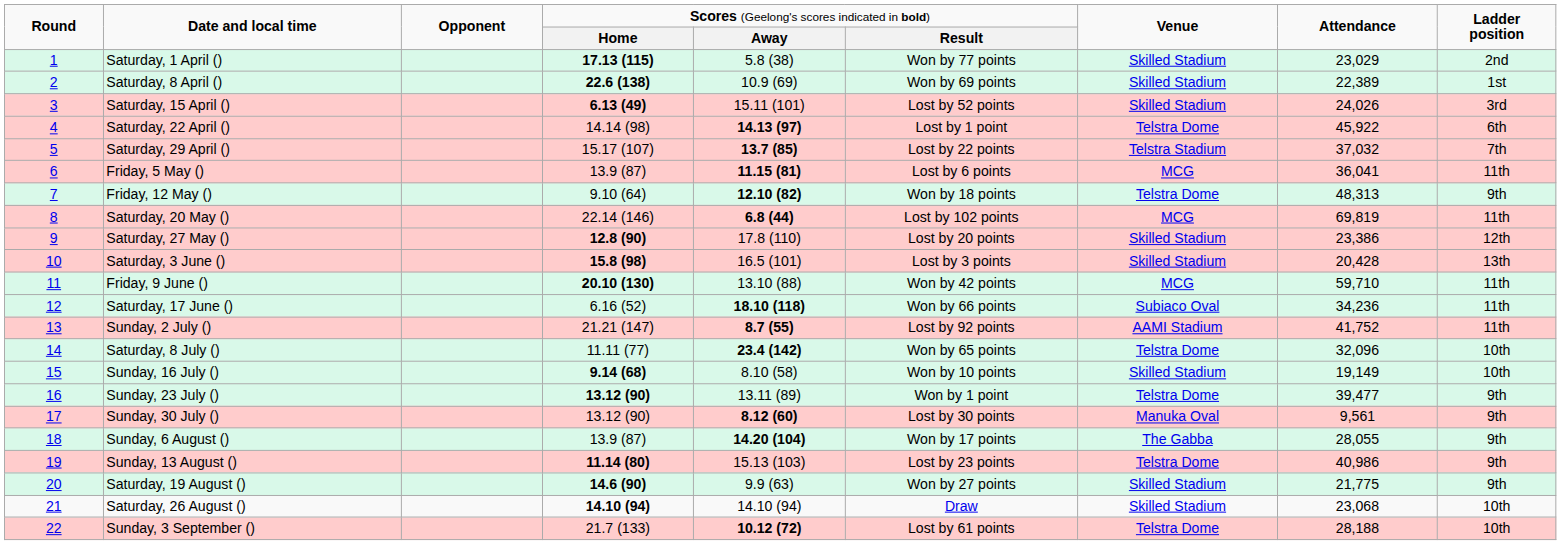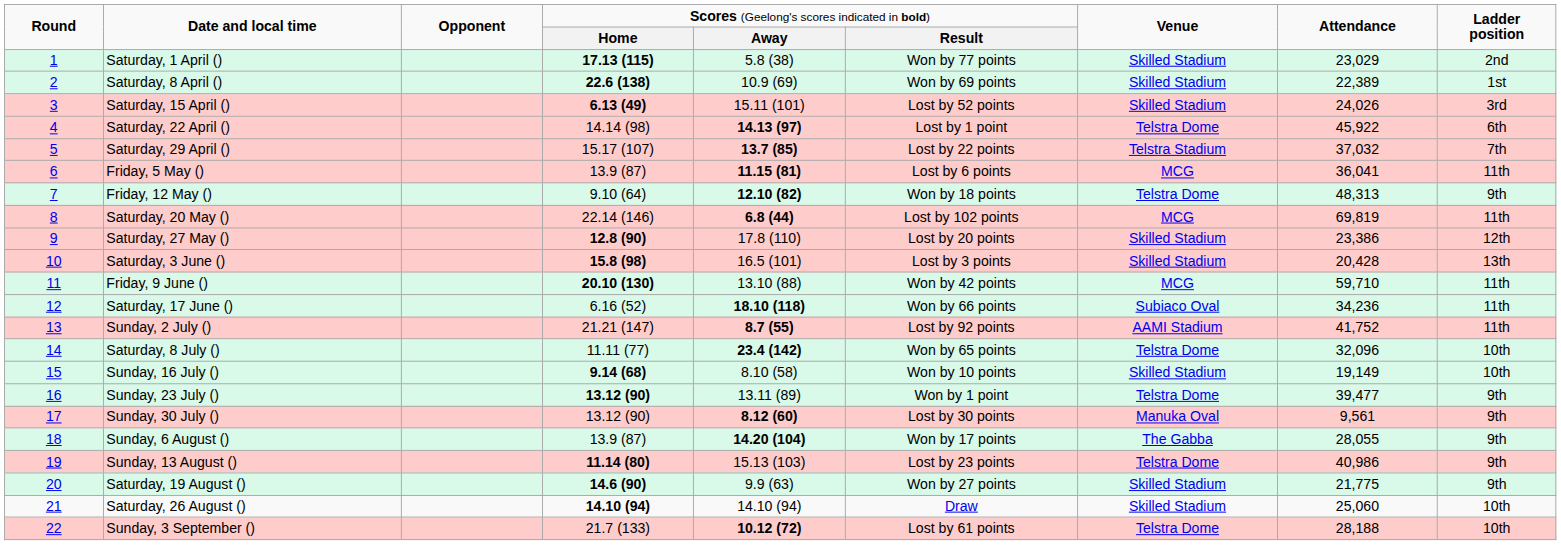 <table class="wikitable" style="font-size:90%; text-align:center; width: 100%; margin-left: auto; margin-right: auto;">
 <tr>
 <td rowspan=2><strong>Round</strong></td>
 <td rowspan=2><strong>Date and local time</strong></td>
 <td rowspan=2><strong>Opponent</strong></td>
 <td colspan=3><strong>Scores</strong> <small>(Geelong's scores indicated in <strong>bold</strong>)</small></td>
 <td rowspan=2><strong>Venue</strong></td>
 <td rowspan=2><strong>Attendance</strong></td>
 <td rowspan=2><strong>Ladder<br>position</strong></td>
 </tr>
 <tr>
 <th>Home</th>
 <th>Away</th>
 <th>Result</th>
 </tr>
 <tr bgcolor=#D9F9E9>
 <td><a href='#'>1</a></td>
 <td align=left>Saturday, 1 April ()</td>
 <td align=left></td>
 <td><strong>17.13 (115)</strong></td>
 <td>5.8 (38)</td>
 <td>Won by 77 points</td>
 <td><a href='#'>Skilled Stadium</a> </td>
 <td>23,029</td>
 <td>2nd</td>
 </tr>
 <tr bgcolor=#D9F9E9>
 <td><a href='#'>2</a></td>
 <td align=left>Saturday, 8 April ()</td>
 <td align=left></td>
 <td><strong>22.6 (138)</strong></td>
 <td>10.9 (69)</td>
 <td>Won by 69 points</td>
 <td><a href='#'>Skilled Stadium</a> </td>
 <td>22,389</td>
 <td>1st</td>
 </tr>
 <tr bgcolor=#FFCCCC>
 <td><a href='#'>3</a></td>
 <td align=left>Saturday, 15 April ()</td>
 <td align=left></td>
 <td><strong>6.13 (49)</strong></td>
 <td>15.11 (101)</td>
 <td>Lost by 52 points</td>
 <td><a href='#'>Skilled Stadium</a> </td>
 <td>24,026</td>
 <td>3rd</td>
 </tr>
 <tr bgcolor=#FFCCCC>
 <td><a href='#'>4</a></td>
 <td align=left>Saturday, 22 April ()</td>
 <td align=left></td>
 <td>14.14 (98)</td>
 <td><strong>14.13 (97)</strong></td>
 <td>Lost by 1 point</td>
 <td><a href='#'>Telstra Dome</a> </td>
 <td>45,922</td>
 <td>6th</td>
 </tr>
 <tr bgcolor=#FFCCCC>
 <td><a href='#'>5</a></td>
 <td align=left>Saturday, 29 April ()</td>
 <td align=left></td>
 <td>15.17 (107)</td>
 <td><strong>13.7 (85)</strong></td>
 <td>Lost by 22 points</td>
 <td><a href='#'>Telstra Stadium</a> </td>
 <td>37,032</td>
 <td>7th</td>
 </tr>
 <tr bgcolor=#FFCCCC>
 <td><a href='#'>6</a></td>
 <td align=left>Friday, 5 May ()</td>
 <td align=left></td>
 <td>13.9 (87)</td>
 <td><strong>11.15 (81)</strong></td>
 <td>Lost by 6 points</td>
 <td><a href='#'>MCG</a> </td>
 <td>36,041</td>
 <td>11th</td>
 </tr>
 <tr bgcolor=#D9F9E9>
 <td><a href='#'>7</a></td>
 <td align=left>Friday, 12 May ()</td>
 <td align=left></td>
 <td>9.10 (64)</td>
 <td><strong>12.10 (82)</strong></td>
 <td>Won by 18 points</td>
 <td><a href='#'>Telstra Dome</a> </td>
 <td>48,313</td>
 <td>9th</td>
 </tr>
 <tr bgcolor=#FFCCCC>
 <td><a href='#'>8</a></td>
 <td align=left>Saturday, 20 May ()</td>
 <td align=left></td>
 <td>22.14 (146)</td>
 <td><strong>6.8 (44)</strong></td>
 <td>Lost by 102 points</td>
 <td><a href='#'>MCG</a> </td>
 <td>69,819</td>
 <td>11th</td>
 </tr>
 <tr bgcolor=#FFCCCC>
 <td><a href='#'>9</a></td>
 <td align=left>Saturday, 27 May ()</td>
 <td align=left></td>
 <td><strong>12.8 (90)</strong></td>
 <td>17.8 (110)</td>
 <td>Lost by 20 points</td>
 <td><a href='#'>Skilled Stadium</a> </td>
 <td>23,386</td>
 <td>12th</td>
 </tr>
 <tr bgcolor=#FFCCCC>
 <td><a href='#'>10</a></td>
 <td align=left>Saturday, 3 June ()</td>
 <td align=left></td>
 <td><strong>15.8 (98)</strong></td>
 <td>16.5 (101)</td>
 <td>Lost by 3 points</td>
 <td><a href='#'>Skilled Stadium</a> </td>
 <td>20,428</td>
 <td>13th</td>
 </tr>
 <tr bgcolor=#D9F9E9>
 <td><a href='#'>11</a></td>
 <td align=left>Friday, 9 June ()</td>
 <td align=left></td>
 <td><strong>20.10 (130)</strong></td>
 <td>13.10 (88)</td>
 <td>Won by 42 points</td>
 <td><a href='#'>MCG</a> </td>
 <td>59,710</td>
 <td>11th</td>
 </tr>
 <tr bgcolor=#D9F9E9>
 <td><a href='#'>12</a></td>
 <td align=left>Saturday, 17 June ()</td>
 <td align=left></td>
 <td>6.16 (52)</td>
 <td><strong>18.10 (118)</strong></td>
 <td>Won by 66 points</td>
 <td><a href='#'>Subiaco Oval</a> </td>
 <td>34,236</td>
 <td>11th</td>
 </tr>
 <tr bgcolor=#FFCCCC>
 <td><a href='#'>13</a></td>
 <td align=left>Sunday, 2 July ()</td>
 <td align=left></td>
 <td>21.21 (147)</td>
 <td><strong>8.7 (55)</strong></td>
 <td>Lost by 92 points</td>
 <td><a href='#'>AAMI Stadium</a> </td>
 <td>41,752</td>
 <td>11th</td>
 </tr>
 <tr bgcolor=#D9F9E9>
 <td><a href='#'>14</a></td>
 <td align=left>Saturday, 8 July ()</td>
 <td align=left></td>
 <td>11.11 (77)</td>
 <td><strong>23.4 (142)</strong></td>
 <td>Won by 65 points</td>
 <td><a href='#'>Telstra Dome</a> </td>
 <td>32,096</td>
 <td>10th</td>
 </tr>
 <tr bgcolor=#D9F9E9>
 <td><a href='#'>15</a></td>
 <td align=left>Sunday, 16 July ()</td>
 <td align=left></td>
 <td><strong>9.14 (68)</strong></td>
 <td>8.10 (58)</td>
 <td>Won by 10 points</td>
 <td><a href='#'>Skilled Stadium</a> </td>
 <td>19,149</td>
 <td>10th</td>
 </tr>
 <tr bgcolor=#D9F9E9>
 <td><a href='#'>16</a></td>
 <td align=left>Sunday, 23 July ()</td>
 <td align=left></td>
 <td><strong>13.12 (90)</strong></td>
 <td>13.11 (89)</td>
 <td>Won by 1 point</td>
 <td><a href='#'>Telstra Dome</a> </td>
 <td>39,477</td>
 <td>9th</td>
 </tr>
 <tr bgcolor=#FFCCCC>
 <td><a href='#'>17</a></td>
 <td align=left>Sunday, 30 July ()</td>
 <td align=left></td>
 <td>13.12 (90)</td>
 <td><strong>8.12 (60)</strong></td>
 <td>Lost by 30 points</td>
 <td><a href='#'>Manuka Oval</a> </td>
 <td>9,561</td>
 <td>9th</td>
 </tr>
 <tr bgcolor=#D9F9E9>
 <td><a href='#'>18</a></td>
 <td align=left>Sunday, 6 August ()</td>
 <td align=left></td>
 <td>13.9 (87)</td>
 <td><strong>14.20 (104)</strong></td>
 <td>Won by 17 points</td>
 <td><a href='#'>The Gabba</a> </td>
 <td>28,055</td>
 <td>9th</td>
 </tr>
 <tr bgcolor=#FFCCCC>
 <td><a href='#'>19</a></td>
 <td align=left>Sunday, 13 August ()</td>
 <td align=left></td>
 <td><strong>11.14 (80)</strong></td>
 <td>15.13 (103)</td>
 <td>Lost by 23 points</td>
 <td><a href='#'>Telstra Dome</a> </td>
 <td>40,986</td>
 <td>9th</td>
 </tr>
 <tr bgcolor=#D9F9E9>
 <td><a href='#'>20</a></td>
 <td align=left>Saturday, 19 August ()</td>
 <td align=left></td>
 <td><strong>14.6 (90)</strong></td>
 <td>9.9 (63)</td>
 <td>Won by 27 points</td>
 <td><a href='#'>Skilled Stadium</a> </td>
 <td>21,775</td>
 <td>9th</td>
 </tr>
 <tr>
 <td><a href='#'>21</a></td>
 <td align=left>Saturday, 26 August ()</td>
 <td align=left></td>
 <td><strong>14.10 (94)</strong></td>
 <td>14.10 (94)</td>
 <td><a href='#'>Draw</a></td>
 <td><a href='#'>Skilled Stadium</a> </td>
-<td>23,068</td>
+<td>25,060</td>
 <td>10th</td>
 </tr>
 <tr bgcolor=#FFCCCC>
 <td><a href='#'>22</a></td>
 <td align=left>Sunday, 3 September ()</td>
 <td align=left></td>
 <td>21.7 (133)</td>
 <td><strong>10.12 (72)</strong></td>
 <td>Lost by 61 points</td>
 <td><a href='#'>Telstra Dome</a> </td>
 <td>28,188</td>
 <td>10th</td>
 </tr>
 </table>
